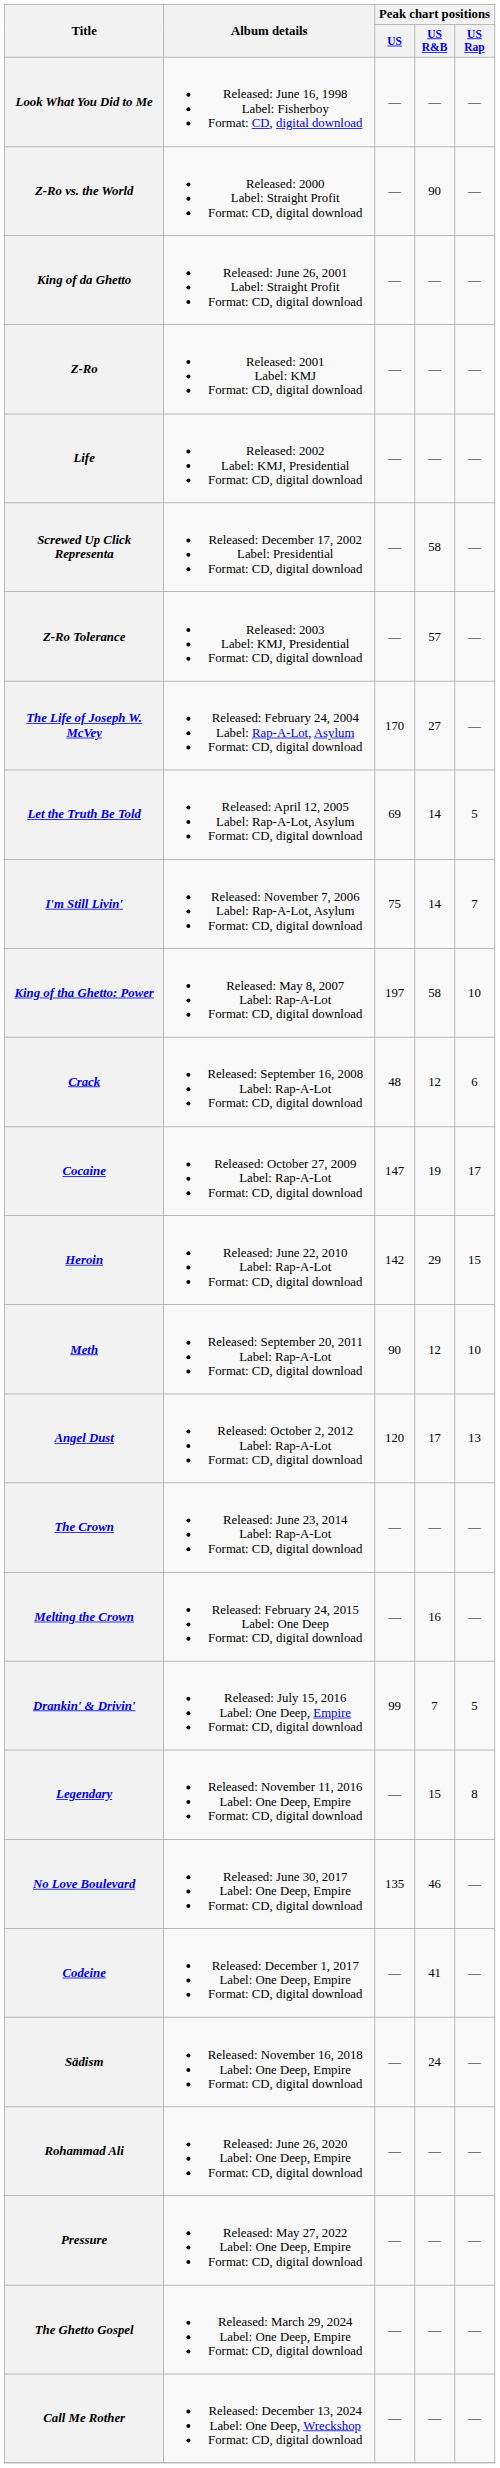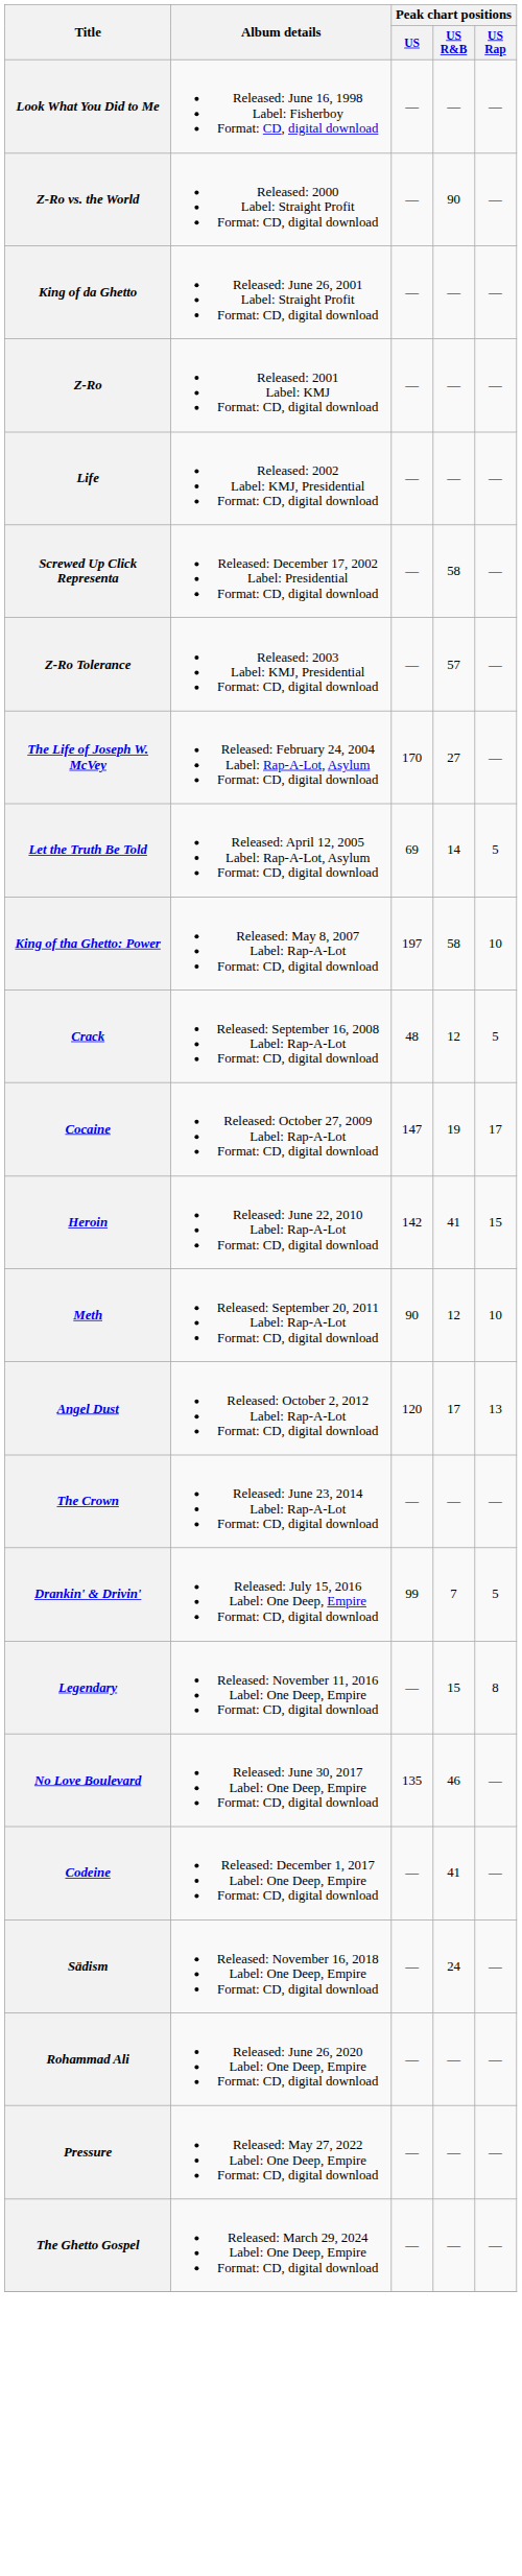 <table class="wikitable plainrowheaders" style="text-align:center;">
 <tr>
 <th scope="col" rowspan="2" style="width:12em;">Title</th>
 <th scope="col" rowspan="2" style="width:16em;">Album details</th>
 <th scope="col" colspan="3">Peak chart positions</th>
 </tr>
 <tr>
 <th scope="col" style="width:3em;font-size:90%;"><a href='#'>US</a></th>
 <th scope="col" style="width:3em;font-size:90%;"><a href='#'>US R&B</a></th>
 <th scope="col" style="width:3em;font-size:90%;"><a href='#'>US Rap</a></th>
 </tr>
 <tr>
 <th scope="row"><em>Look What You Did to Me</em></th>
 <td><br><ul><li>Released: June 16, 1998</li><li>Label: Fisherboy</li><li>Format: <a href='#'>CD</a>, <a href='#'>digital download</a></li></ul></td>
 <td>—</td>
 <td>—</td>
 <td>—</td>
 </tr>
 <tr>
 <th scope="row"><em>Z-Ro vs. the World</em></th>
 <td><br><ul><li>Released: 2000</li><li>Label: Straight Profit</li><li>Format: CD, digital download</li></ul></td>
 <td>—</td>
 <td>90</td>
 <td>—</td>
 </tr>
 <tr>
 <th scope="row"><em>King of da Ghetto</em></th>
 <td><br><ul><li>Released: June 26, 2001</li><li>Label: Straight Profit</li><li>Format: CD, digital download</li></ul></td>
 <td>—</td>
 <td>—</td>
 <td>—</td>
 </tr>
 <tr>
 <th scope="row"><em>Z-Ro</em></th>
 <td><br><ul><li>Released: 2001</li><li>Label: KMJ</li><li>Format: CD, digital download</li></ul></td>
 <td>—</td>
 <td>—</td>
 <td>—</td>
 </tr>
 <tr>
 <th scope="row"><em>Life</em></th>
 <td><br><ul><li>Released: 2002</li><li>Label: KMJ, Presidential</li><li>Format: CD, digital download</li></ul></td>
 <td>—</td>
 <td>—</td>
 <td>—</td>
 </tr>
 <tr>
 <th scope="row"><em>Screwed Up Click Representa</em></th>
 <td><br><ul><li>Released: December 17, 2002</li><li>Label: Presidential</li><li>Format: CD, digital download</li></ul></td>
 <td>—</td>
 <td>58</td>
 <td>—</td>
 </tr>
 <tr>
 <th scope="row"><em>Z-Ro Tolerance</em></th>
 <td><br><ul><li>Released: 2003</li><li>Label: KMJ, Presidential</li><li>Format: CD, digital download</li></ul></td>
 <td>—</td>
 <td>57</td>
 <td>—</td>
 </tr>
 <tr>
 <th scope="row"><em><a href='#'>The Life of Joseph W. McVey</a></em></th>
 <td><br><ul><li>Released: February 24, 2004</li><li>Label: <a href='#'>Rap-A-Lot</a>, <a href='#'>Asylum</a></li><li>Format: CD, digital download</li></ul></td>
 <td>170</td>
 <td>27</td>
 <td>—</td>
 </tr>
 <tr>
 <th scope="row"><em><a href='#'>Let the Truth Be Told</a></em></th>
 <td><br><ul><li>Released: April 12, 2005</li><li>Label: Rap-A-Lot, Asylum</li><li>Format: CD, digital download</li></ul></td>
 <td>69</td>
 <td>14</td>
 <td>5</td>
 </tr>
 <tr>
-<th scope="row"><em><a href='#'>I'm Still Livin'</a></em></th>
-<td><br><ul><li>Released: November 7, 2006</li><li>Label: Rap-A-Lot, Asylum</li><li>Format: CD, digital download</li></ul></td>
-<td>75</td>
-<td>14</td>
-<td>7</td>
-</tr>
-<tr>
 <th scope="row"><em><a href='#'>King of tha Ghetto: Power</a></em></th>
 <td><br><ul><li>Released: May 8, 2007</li><li>Label: Rap-A-Lot</li><li>Format: CD, digital download</li></ul></td>
 <td>197</td>
 <td>58</td>
 <td>10</td>
 </tr>
 <tr>
 <th scope="row"><em><a href='#'>Crack</a></em></th>
 <td><br><ul><li>Released: September 16, 2008</li><li>Label: Rap-A-Lot</li><li>Format: CD, digital download</li></ul></td>
 <td>48</td>
 <td>12</td>
-<td>6</td>
+<td>5</td>
 </tr>
 <tr>
 <th scope="row"><em><a href='#'>Cocaine</a></em></th>
 <td><br><ul><li>Released: October 27, 2009</li><li>Label: Rap-A-Lot</li><li>Format: CD, digital download</li></ul></td>
 <td>147</td>
 <td>19</td>
 <td>17</td>
 </tr>
 <tr>
 <th scope="row"><em><a href='#'>Heroin</a></em></th>
 <td><br><ul><li>Released: June 22, 2010</li><li>Label: Rap-A-Lot</li><li>Format: CD, digital download</li></ul></td>
 <td>142</td>
-<td>29</td>
+<td>41</td>
 <td>15</td>
 </tr>
 <tr>
 <th scope="row"><em><a href='#'>Meth</a></em></th>
 <td><br><ul><li>Released: September 20, 2011</li><li>Label: Rap-A-Lot</li><li>Format: CD, digital download</li></ul></td>
 <td>90</td>
 <td>12</td>
 <td>10</td>
 </tr>
 <tr>
 <th scope="row"><em><a href='#'>Angel Dust</a></em></th>
 <td><br><ul><li>Released: October 2, 2012</li><li>Label: Rap-A-Lot</li><li>Format: CD, digital download</li></ul></td>
 <td>120</td>
 <td>17</td>
 <td>13</td>
 </tr>
 <tr>
 <th scope="row"><em><a href='#'>The Crown</a></em></th>
 <td><br><ul><li>Released: June 23, 2014</li><li>Label: Rap-A-Lot</li><li>Format: CD, digital download</li></ul></td>
 <td>—</td>
 <td>—</td>
-<td>—</td>
-</tr>
-<tr>
-<th scope="row"><em><a href='#'>Melting the Crown</a></em></th>
-<td><br><ul><li>Released: February 24, 2015</li><li>Label: One Deep</li><li>Format: CD, digital download</li></ul></td>
-<td>—</td>
-<td>16</td>
 <td>—</td>
 </tr>
 <tr>
 <th scope="row"><em><a href='#'>Drankin' & Drivin'</a></em></th>
 <td><br><ul><li>Released: July 15, 2016</li><li>Label: One Deep, <a href='#'>Empire</a></li><li>Format: CD, digital download</li></ul></td>
 <td>99</td>
 <td>7</td>
 <td>5</td>
 </tr>
 <tr>
 <th scope="row"><em><a href='#'>Legendary</a></em></th>
 <td><br><ul><li>Released: November 11, 2016</li><li>Label: One Deep, Empire</li><li>Format: CD, digital download</li></ul></td>
 <td>—</td>
 <td>15</td>
 <td>8</td>
 </tr>
 <tr>
 <th scope="row"><em><a href='#'>No Love Boulevard</a></em></th>
 <td><br><ul><li>Released: June 30, 2017</li><li>Label: One Deep, Empire</li><li>Format: CD, digital download</li></ul></td>
 <td>135</td>
 <td>46</td>
 <td>—</td>
 </tr>
 <tr>
 <th scope="row"><em><a href='#'>Codeine</a></em></th>
 <td><br><ul><li>Released: December 1, 2017</li><li>Label: One Deep, Empire</li><li>Format: CD, digital download</li></ul></td>
 <td>—</td>
 <td>41</td>
 <td>—</td>
 </tr>
 <tr>
 <th scope="row"><em>Sädism</em></th>
 <td><br><ul><li>Released: November 16, 2018</li><li>Label: One Deep, Empire</li><li>Format: CD, digital download</li></ul></td>
 <td>—</td>
 <td>24</td>
 <td>—</td>
 </tr>
 <tr>
 <th scope="row"><em>Rohammad Ali</em></th>
 <td><br><ul><li>Released: June 26, 2020</li><li>Label: One Deep, Empire</li><li>Format: CD, digital download</li></ul></td>
 <td>—</td>
 <td>—</td>
 <td>—</td>
 </tr>
 <tr>
 <th scope="row"><em>Pressure</em></th>
 <td><br><ul><li>Released: May 27, 2022</li><li>Label: One Deep, Empire</li><li>Format: CD, digital download</li></ul></td>
 <td>—</td>
 <td>—</td>
 <td>—</td>
 </tr>
 <tr>
 <th scope="row"><em>The Ghetto Gospel</em></th>
 <td><br><ul><li>Released: March 29, 2024</li><li>Label: One Deep, Empire</li><li>Format: CD, digital download</li></ul></td>
 <td>—</td>
 <td>—</td>
 <td>—</td>
 </tr>
 <tr>
-<th scope="row"><em>Call Me Rother</em></th>
-<td><br><ul><li>Released: December 13, 2024</li><li>Label: One Deep, <a href='#'>Wreckshop</a></li><li>Format: CD, digital download</li></ul></td>
-<td>—</td>
-<td>—</td>
-<td>—</td>
-</tr>
-<tr>
 </tr>
 </table>
